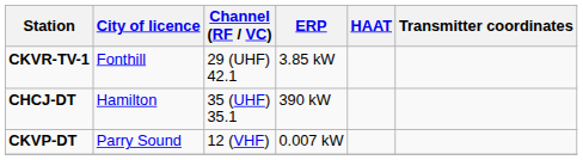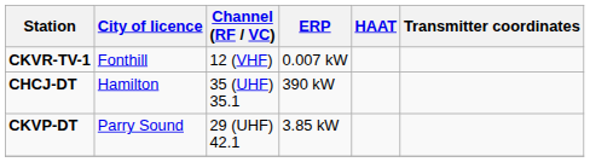 <table class="wikitable">
 <tr>
 <th>Station</th>
 <th><a href='#'>City of licence</a></th>
 <th><a href='#'>Channel</a><br>(<a href='#'>RF</a> / <a href='#'>VC</a>)</th>
 <th><a href='#'>ERP</a></th>
 <th><a href='#'>HAAT</a></th>
 <th>Transmitter coordinates</th>
 </tr>
 <tr style="vertical-align: top; text-align: left;">
 <td><strong>CKVR-TV-1</strong></td>
 <td><a href='#'>Fonthill</a></td>
-<td>29 (UHF)<br>42.1</td>
-<td>3.85 kW</td>
+<td>12 (<a href='#'>VHF</a>)</td>
+<td>0.007 kW</td>
 <td></td>
 <td></td>
 </tr>
 <tr style="vertical-align: top; text-align: left;">
 <td><strong>CHCJ-DT</strong></td>
 <td><a href='#'>Hamilton</a></td>
 <td>35 (<a href='#'>UHF</a>)<br>35.1</td>
 <td>390 kW</td>
 <td></td>
 <td></td>
 </tr>
 <tr style="vertical-align: top; text-align: left;">
 <td><strong>CKVP-DT</strong></td>
 <td><a href='#'>Parry Sound</a></td>
-<td>12 (<a href='#'>VHF</a>)</td>
-<td>0.007 kW</td>
+<td>29 (UHF)<br>42.1</td>
+<td>3.85 kW</td>
 <td></td>
 <td></td>
 </tr>
 <tr style="vertical-align: top; text-align: left;">
 </tr>
 </table>
